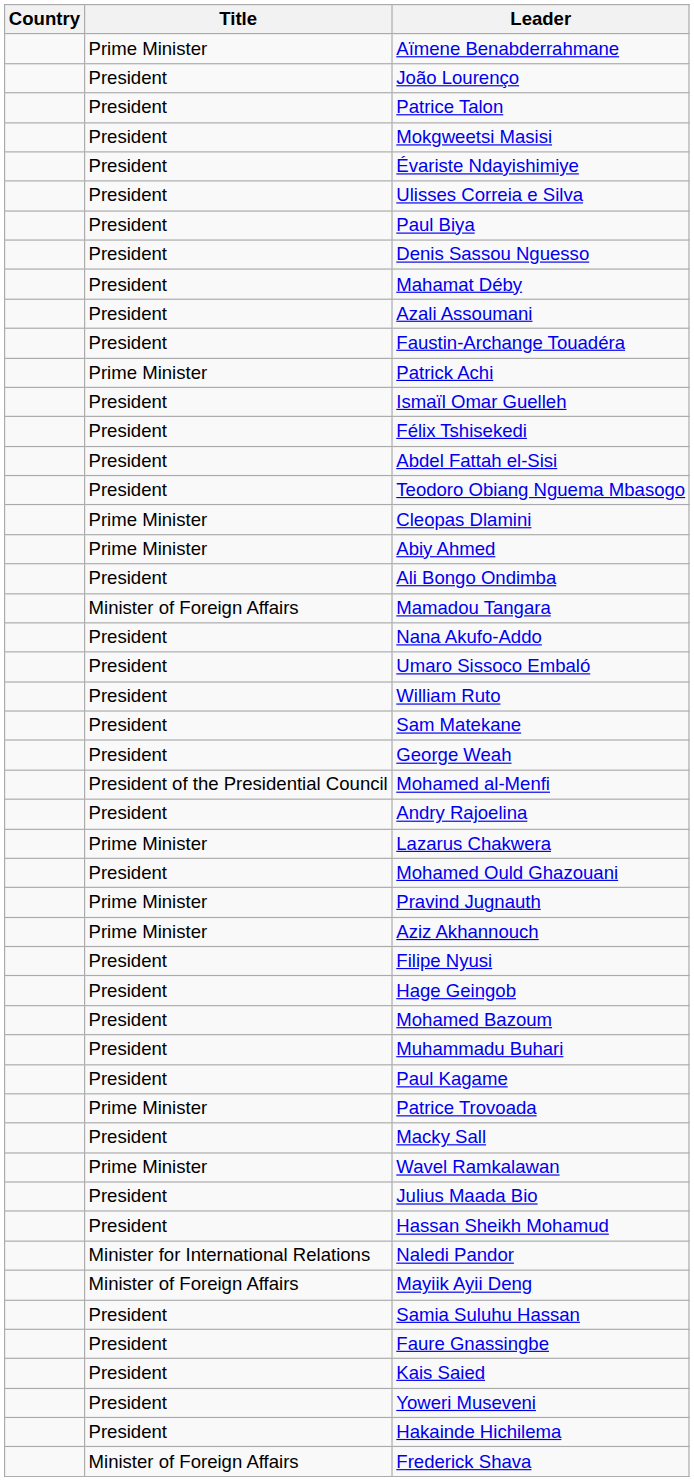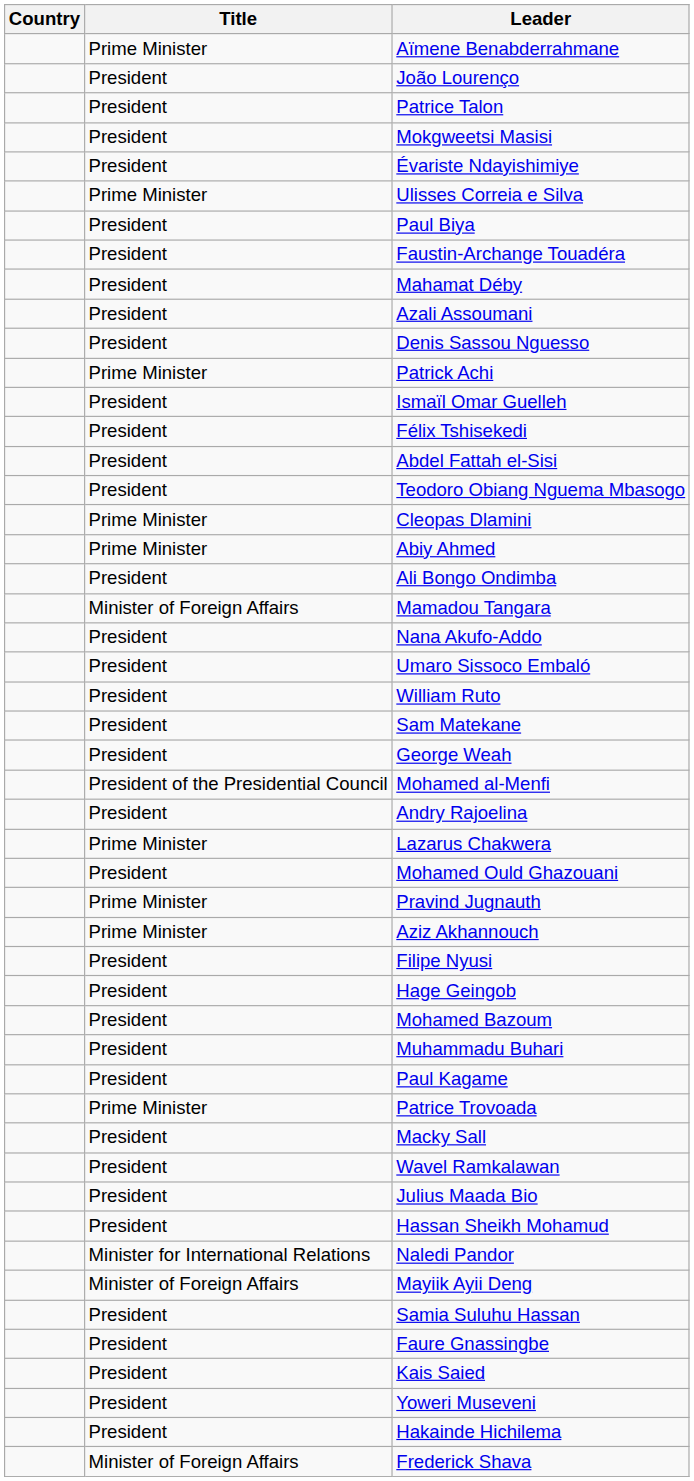 <table class="wikitable sortable static-row-numbers mw-datatable" border=1>
 <tr>
 <th>Country</th>
 <th>Title</th>
 <th>Leader</th>
 </tr>
 <tr>
 <td></td>
 <td>Prime Minister</td>
 <td><a href='#'>Aïmene Benabderrahmane</a></td>
 </tr>
 <tr>
 <td></td>
 <td>President</td>
 <td><a href='#'>João Lourenço</a></td>
 </tr>
 <tr>
 <td></td>
 <td>President</td>
 <td><a href='#'>Patrice Talon</a></td>
 </tr>
 <tr>
 <td></td>
 <td>President</td>
 <td><a href='#'>Mokgweetsi Masisi</a></td>
 </tr>
 <tr>
 <td></td>
 <td>President</td>
 <td><a href='#'>Évariste Ndayishimiye</a></td>
 </tr>
 <tr>
 <td></td>
-<td>President</td>
+<td>Prime Minister</td>
 <td><a href='#'>Ulisses Correia e Silva</a></td>
 </tr>
 <tr>
 <td></td>
 <td>President</td>
 <td><a href='#'>Paul Biya</a></td>
 </tr>
 <tr>
 <td></td>
 <td>President</td>
-<td><a href='#'>Denis Sassou Nguesso</a></td>
+<td><a href='#'>Faustin-Archange Touadéra</a></td>
 </tr>
 <tr>
 <td></td>
 <td>President</td>
 <td><a href='#'>Mahamat Déby</a></td>
 </tr>
 <tr>
 <td></td>
 <td>President</td>
 <td><a href='#'>Azali Assoumani</a></td>
 </tr>
 <tr>
 <td></td>
 <td>President</td>
-<td><a href='#'>Faustin-Archange Touadéra</a></td>
+<td><a href='#'>Denis Sassou Nguesso</a></td>
 </tr>
 <tr>
 <td></td>
 <td>Prime Minister</td>
 <td><a href='#'>Patrick Achi</a></td>
 </tr>
 <tr>
 <td></td>
 <td>President</td>
 <td><a href='#'>Ismaïl Omar Guelleh</a></td>
 </tr>
 <tr>
 <td></td>
 <td>President</td>
 <td><a href='#'>Félix Tshisekedi</a></td>
 </tr>
 <tr>
 <td></td>
 <td>President</td>
 <td><a href='#'>Abdel Fattah el-Sisi</a></td>
 </tr>
 <tr>
 <td></td>
 <td>President</td>
 <td><a href='#'>Teodoro Obiang Nguema Mbasogo</a></td>
 </tr>
 <tr>
 <td></td>
 <td>Prime Minister</td>
 <td><a href='#'>Cleopas Dlamini</a></td>
 </tr>
 <tr>
 <td></td>
 <td>Prime Minister</td>
 <td><a href='#'>Abiy Ahmed</a></td>
 </tr>
 <tr>
 <td></td>
 <td>President</td>
 <td><a href='#'>Ali Bongo Ondimba</a></td>
 </tr>
 <tr>
 <td></td>
 <td>Minister of Foreign Affairs</td>
 <td><a href='#'>Mamadou Tangara</a></td>
 </tr>
 <tr>
 <td></td>
 <td>President</td>
 <td><a href='#'>Nana Akufo-Addo</a></td>
 </tr>
 <tr>
 <td></td>
 <td>President</td>
 <td><a href='#'>Umaro Sissoco Embaló</a></td>
 </tr>
 <tr>
 <td></td>
 <td>President</td>
 <td><a href='#'>William Ruto</a></td>
 </tr>
 <tr>
 <td></td>
 <td>President</td>
 <td><a href='#'>Sam Matekane</a></td>
 </tr>
 <tr>
 <td></td>
 <td>President</td>
 <td><a href='#'>George Weah</a></td>
 </tr>
 <tr>
 <td></td>
 <td>President of the Presidential Council</td>
 <td><a href='#'>Mohamed al-Menfi</a></td>
 </tr>
 <tr>
 <td></td>
 <td>President</td>
 <td><a href='#'>Andry Rajoelina</a></td>
 </tr>
 <tr>
 <td></td>
 <td>Prime Minister</td>
 <td><a href='#'>Lazarus Chakwera</a></td>
 </tr>
 <tr>
 <td></td>
 <td>President</td>
 <td><a href='#'>Mohamed Ould Ghazouani</a></td>
 </tr>
 <tr>
 <td></td>
 <td>Prime Minister</td>
 <td><a href='#'>Pravind Jugnauth</a></td>
 </tr>
 <tr>
 <td></td>
 <td>Prime Minister</td>
 <td><a href='#'>Aziz Akhannouch</a></td>
 </tr>
 <tr>
 <td></td>
 <td>President</td>
 <td><a href='#'>Filipe Nyusi</a></td>
 </tr>
 <tr>
 <td></td>
 <td>President</td>
 <td><a href='#'>Hage Geingob</a></td>
 </tr>
 <tr>
 <td></td>
 <td>President</td>
 <td><a href='#'>Mohamed Bazoum</a></td>
 </tr>
 <tr>
 <td></td>
 <td>President</td>
 <td><a href='#'>Muhammadu Buhari</a></td>
 </tr>
 <tr>
 <td></td>
 <td>President</td>
 <td><a href='#'>Paul Kagame</a></td>
 </tr>
 <tr>
 <td></td>
 <td>Prime Minister</td>
 <td><a href='#'>Patrice Trovoada</a></td>
 </tr>
 <tr>
 <td></td>
 <td>President</td>
 <td><a href='#'>Macky Sall</a></td>
 </tr>
 <tr>
 <td></td>
-<td>Prime Minister</td>
+<td>President</td>
 <td><a href='#'>Wavel Ramkalawan</a></td>
 </tr>
 <tr>
 <td></td>
 <td>President</td>
 <td><a href='#'>Julius Maada Bio</a></td>
 </tr>
 <tr>
 <td></td>
 <td>President</td>
 <td><a href='#'>Hassan Sheikh Mohamud</a></td>
 </tr>
 <tr>
 <td></td>
 <td>Minister for International Relations</td>
 <td><a href='#'>Naledi Pandor</a></td>
 </tr>
 <tr>
 <td></td>
 <td>Minister of Foreign Affairs</td>
 <td><a href='#'>Mayiik Ayii Deng</a></td>
 </tr>
 <tr>
 <td></td>
 <td>President</td>
 <td><a href='#'>Samia Suluhu Hassan</a></td>
 </tr>
 <tr>
 <td></td>
 <td>President</td>
 <td><a href='#'>Faure Gnassingbe</a></td>
 </tr>
 <tr>
 <td></td>
 <td>President</td>
 <td><a href='#'>Kais Saied</a></td>
 </tr>
 <tr>
 <td></td>
 <td>President</td>
 <td><a href='#'>Yoweri Museveni</a></td>
 </tr>
 <tr>
 <td></td>
 <td>President</td>
 <td><a href='#'>Hakainde Hichilema</a></td>
 </tr>
 <tr>
 <td></td>
 <td>Minister of Foreign Affairs</td>
 <td><a href='#'>Frederick Shava</a></td>
 </tr>
 </table>
